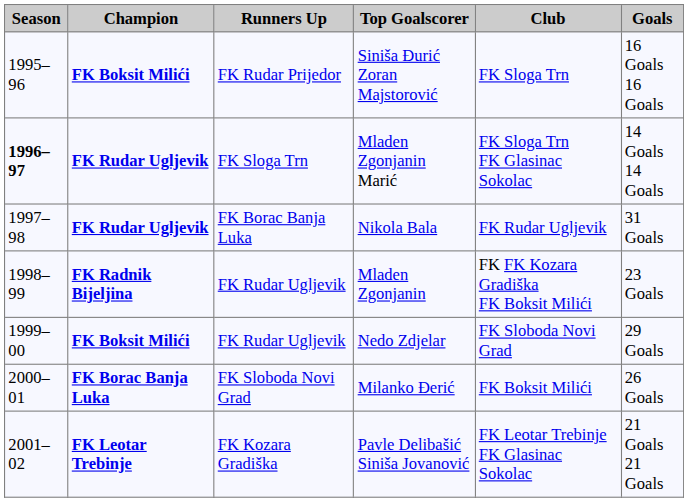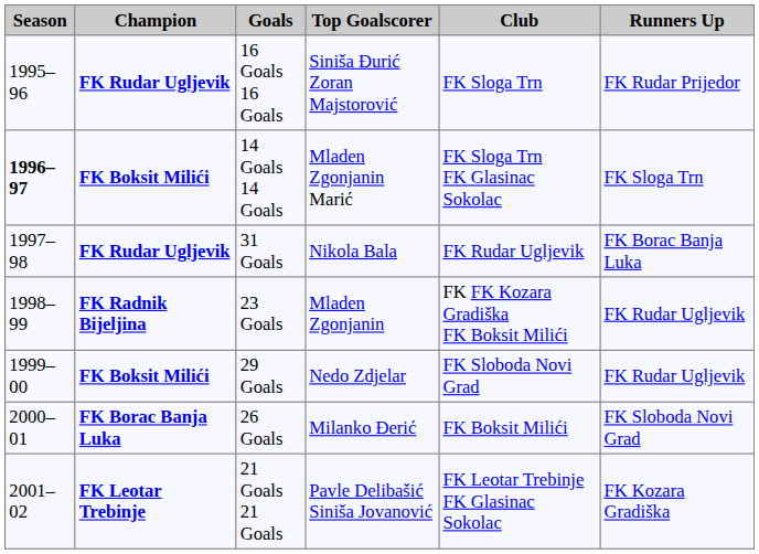 <table bgcolor="#f7f8ff" cellpadding="3" cellspacing="0" border="1" style="font-size: 95%; border: gray solid 1px; border-collapse: collapse;">
 <tr bgcolor="#CCCCCC">
 <th><strong>Season</strong></th>
 <th><strong>Champion</strong></th>
-<th><strong>Runners Up</strong></th>
+<th><strong>Goals</strong></th>
 <th><strong>Top Goalscorer</strong></th>
 <th><strong>Club</strong></th>
-<th><strong>Goals</strong></th>
+<th><strong>Runners Up</strong></th>
 </tr>
 <tr>
 <td>1995–96</td>
-<td><strong> <a href='#'>FK Boksit Milići</a> </strong></td>
-<td><a href='#'>FK Rudar Prijedor</a></td>
+<td><strong> <a href='#'>FK Rudar Ugljevik</a> </strong></td>
+<td>16 Goals<br>16 Goals</td>
 <td><a href='#'>Siniša Đurić</a><br> <a href='#'>Zoran Majstorović</a></td>
 <td><a href='#'>FK Sloga Trn</a></td>
-<td>16 Goals<br>16 Goals</td>
+<td><a href='#'>FK Rudar Prijedor</a></td>
 </tr>
 <tr>
 <td><strong>1996–97</strong></td>
-<td><strong> <a href='#'>FK Rudar Ugljevik</a> </strong></td>
-<td><a href='#'>FK Sloga Trn</a></td>
+<td><strong> <a href='#'>FK Boksit Milići</a> </strong></td>
+<td>14 Goals<br> 14 Goals</td>
 <td><a href='#'>Mladen Zgonjanin</a> <br> Marić</td>
 <td><a href='#'>FK Sloga Trn</a><br> <a href='#'>FK Glasinac Sokolac</a></td>
-<td>14 Goals<br> 14 Goals</td>
+<td><a href='#'>FK Sloga Trn</a></td>
 </tr>
 <tr>
 <td>1997–98</td>
 <td><strong> <a href='#'>FK Rudar Ugljevik</a> </strong></td>
-<td><a href='#'>FK Borac Banja Luka</a></td>
+<td>31 Goals</td>
 <td><a href='#'>Nikola Bala</a></td>
 <td><a href='#'>FK Rudar Ugljevik</a></td>
-<td>31 Goals</td>
+<td><a href='#'>FK Borac Banja Luka</a></td>
 </tr>
 <tr>
 <td>1998–99</td>
 <td><strong> <a href='#'>FK Radnik Bijeljina</a> </strong></td>
-<td><a href='#'>FK Rudar Ugljevik</a></td>
+<td>23 Goals</td>
 <td><a href='#'>Mladen Zgonjanin</a></td>
 <td>FK <a href='#'>FK Kozara Gradiška</a><br><a href='#'>FK Boksit Milići</a></td>
-<td>23 Goals</td>
+<td><a href='#'>FK Rudar Ugljevik</a></td>
 </tr>
 <tr>
 <td>1999–00</td>
 <td><strong> <a href='#'>FK Boksit Milići</a> </strong></td>
-<td><a href='#'>FK Rudar Ugljevik</a></td>
+<td>29 Goals</td>
 <td><a href='#'>Nedo Zdjelar</a></td>
 <td><a href='#'>FK Sloboda Novi Grad</a></td>
-<td>29 Goals</td>
+<td><a href='#'>FK Rudar Ugljevik</a></td>
 </tr>
 <tr>
 <td>2000–01</td>
 <td><strong> <a href='#'>FK Borac Banja Luka</a> </strong></td>
-<td><a href='#'>FK Sloboda Novi Grad</a></td>
+<td>26 Goals</td>
 <td><a href='#'>Milanko Đerić</a></td>
 <td><a href='#'>FK Boksit Milići</a></td>
-<td>26 Goals</td>
+<td><a href='#'>FK Sloboda Novi Grad</a></td>
 </tr>
 <tr>
 <td>2001–02</td>
 <td><strong> <a href='#'>FK Leotar Trebinje</a> </strong></td>
-<td><a href='#'>FK Kozara Gradiška</a></td>
+<td>21 Goals<br> 21 Goals</td>
 <td><a href='#'>Pavle Delibašić</a><br> <a href='#'>Siniša Jovanović</a></td>
 <td><a href='#'>FK Leotar Trebinje</a><br> <a href='#'>FK Glasinac Sokolac</a></td>
-<td>21 Goals<br> 21 Goals</td>
+<td><a href='#'>FK Kozara Gradiška</a></td>
 </tr>
 </table>
